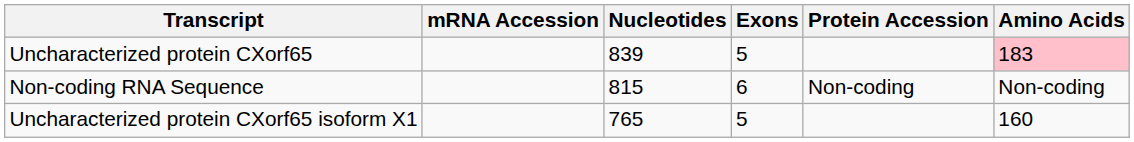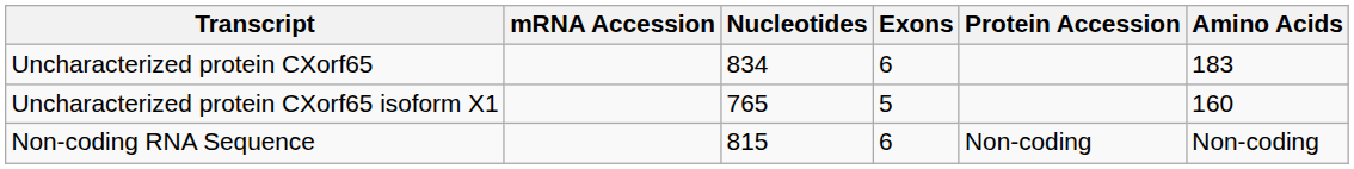 <table class="wikitable">
 <tr>
 <th>Transcript</th>
 <th>mRNA Accession</th>
 <th>Nucleotides</th>
 <th>Exons</th>
 <th>Protein Accession</th>
 <th>Amino Acids</th>
 </tr>
 <tr>
 <td>Uncharacterized protein CXorf65</td>
 <td></td>
-<td>839</td>
+<td>834</td>
+<td>6</td>
+<td></td>
+<td>183</td>
+</tr>
+<tr>
+<td>Uncharacterized protein CXorf65 isoform X1</td>
+<td></td>
+<td>765</td>
 <td>5</td>
 <td></td>
-<td style="background: pink;">183</td>
+<td>160</td>
 </tr>
 <tr>
 <td>Non-coding RNA Sequence</td>
 <td></td>
 <td>815</td>
 <td>6</td>
 <td>Non-coding</td>
 <td>Non-coding</td>
 </tr>
-<tr>
-<td>Uncharacterized protein CXorf65 isoform X1</td>
-<td></td>
-<td>765</td>
-<td>5</td>
-<td></td>
-<td>160</td>
-</tr>
 </table>
